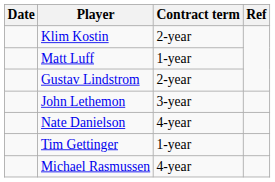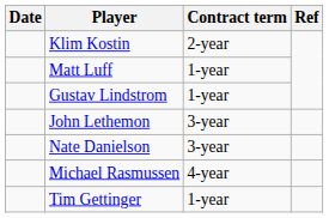 <table class="wikitable">
 <tr>
 <th>Date</th>
 <th>Player</th>
 <th>Contract term</th>
 <th>Ref</th>
 </tr>
 <tr>
 <td></td>
 <td><a href='#'>Klim Kostin</a></td>
 <td>2-year</td>
 <td rowspan="3"></td>
 </tr>
 <tr>
 <td></td>
 <td><a href='#'>Matt Luff</a></td>
 <td>1-year</td>
 </tr>
 <tr>
 <td></td>
 <td><a href='#'>Gustav Lindstrom</a></td>
-<td>2-year</td>
+<td>1-year</td>
 </tr>
 <tr>
 <td></td>
 <td><a href='#'>John Lethemon</a></td>
 <td>3-year</td>
 <td></td>
 </tr>
 <tr>
 <td></td>
 <td><a href='#'>Nate Danielson</a></td>
+<td>3-year</td>
+<td></td>
+</tr>
+<tr>
+<td></td>
+<td><a href='#'>Michael Rasmussen</a></td>
 <td>4-year</td>
 <td></td>
 </tr>
 <tr>
 <td></td>
 <td><a href='#'>Tim Gettinger</a></td>
 <td>1-year</td>
 <td></td>
 </tr>
-<tr>
-<td></td>
-<td><a href='#'>Michael Rasmussen</a></td>
-<td>4-year</td>
-<td></td>
-</tr>
 </table>
